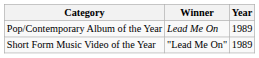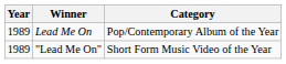 <table class="wikitable">
 <tr>
+<th align="left">Year</th>
+<th align="left">Winner</th>
 <th align="left">Category</th>
-<th align="left">Winner</th>
-<th align="left">Year</th>
 </tr>
 <tr>
+<td align="left">1989</td>
+<td align="left"><em>Lead Me On</em></td>
 <td align="left">Pop/Contemporary Album of the Year</td>
-<td align="left"><em>Lead Me On</em></td>
-<td align="left">1989</td>
 </tr>
 <tr>
+<td align="left">1989</td>
+<td align="left">"Lead Me On"</td>
 <td align="left">Short Form Music Video of the Year</td>
-<td align="left">"Lead Me On"</td>
-<td align="left">1989</td>
 </tr>
 </table>
